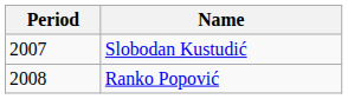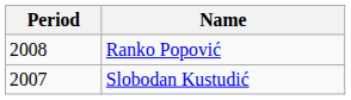 <table class="wikitable">
 <tr>
 <th width=75>Period</th>
 <th width=200>Name</th>
 </tr>
 <tr>
+<td>2008</td>
+<td> <a href='#'>Ranko Popović</a></td>
+</tr>
+<tr>
 <td>2007</td>
 <td> <a href='#'>Slobodan Kustudić</a></td>
 </tr>
-<tr>
-<td>2008</td>
-<td> <a href='#'>Ranko Popović</a></td>
-</tr>
 </table>
